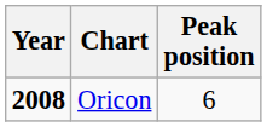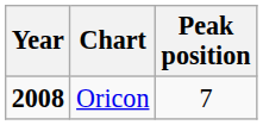 <table class="wikitable">
 <tr>
 <th>Year</th>
 <th>Chart</th>
 <th>Peak<br>position</th>
 </tr>
 <tr>
 <td><strong>2008</strong></td>
 <td><a href='#'>Oricon</a></td>
-<td style="text-align:center">6</td>
+<td style="text-align:center">7</td>
 </tr>
 </table>
